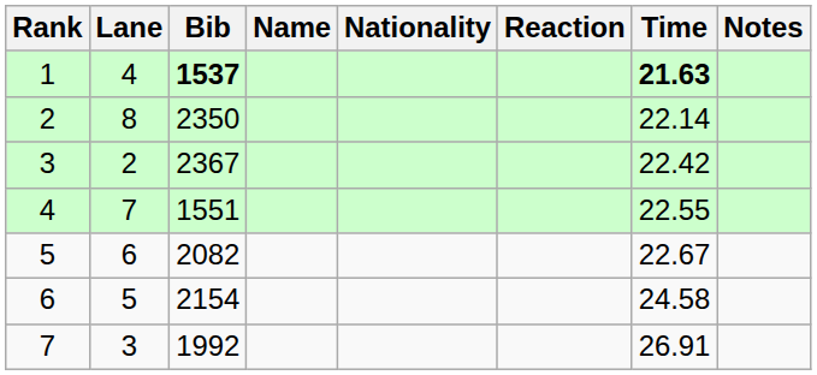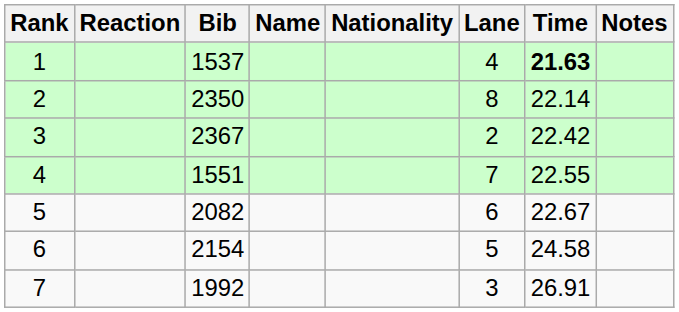 <table class="wikitable sortable" style="text-align:center">
 <tr>
 <th>Rank</th>
-<th>Lane</th>
+<th>Reaction</th>
 <th>Bib</th>
 <th>Name</th>
 <th>Nationality</th>
-<th>Reaction</th>
+<th>Lane</th>
 <th>Time</th>
 <th>Notes</th>
 </tr>
 <tr bgcolor=ccffcc>
 <td>1</td>
-<td>4</td>
-<td><strong>1537</strong></td>
+<td></td>
+<td>1537</td>
 <td align=left></td>
 <td align=left></td>
-<td></td>
+<td>4</td>
 <td><strong>21.63</strong></td>
 <td><strong></strong></td>
 </tr>
 <tr bgcolor=ccffcc>
 <td>2</td>
-<td>8</td>
+<td></td>
 <td>2350</td>
 <td align=left></td>
 <td align=left></td>
-<td></td>
+<td>8</td>
 <td>22.14</td>
 <td><strong></strong></td>
 </tr>
 <tr bgcolor=ccffcc>
 <td>3</td>
-<td>2</td>
+<td></td>
 <td>2367</td>
 <td align=left></td>
 <td align=left></td>
-<td></td>
+<td>2</td>
 <td>22.42</td>
 <td><strong></strong></td>
 </tr>
 <tr bgcolor=ccffcc>
 <td>4</td>
-<td>7</td>
+<td></td>
 <td>1551</td>
 <td align=left></td>
 <td align=left></td>
-<td></td>
+<td>7</td>
 <td>22.55</td>
 <td><strong></strong></td>
 </tr>
 <tr>
 <td>5</td>
-<td>6</td>
+<td></td>
 <td>2082</td>
 <td align=left></td>
 <td align=left></td>
-<td></td>
+<td>6</td>
 <td>22.67</td>
 <td></td>
 </tr>
 <tr>
 <td>6</td>
-<td>5</td>
+<td></td>
 <td>2154</td>
 <td align=left></td>
 <td align=left></td>
-<td></td>
+<td>5</td>
 <td>24.58</td>
 <td></td>
 </tr>
 <tr>
 <td>7</td>
-<td>3</td>
+<td></td>
 <td>1992</td>
 <td align=left></td>
 <td align=left></td>
-<td></td>
+<td>3</td>
 <td>26.91</td>
 <td></td>
 </tr>
 </table>
